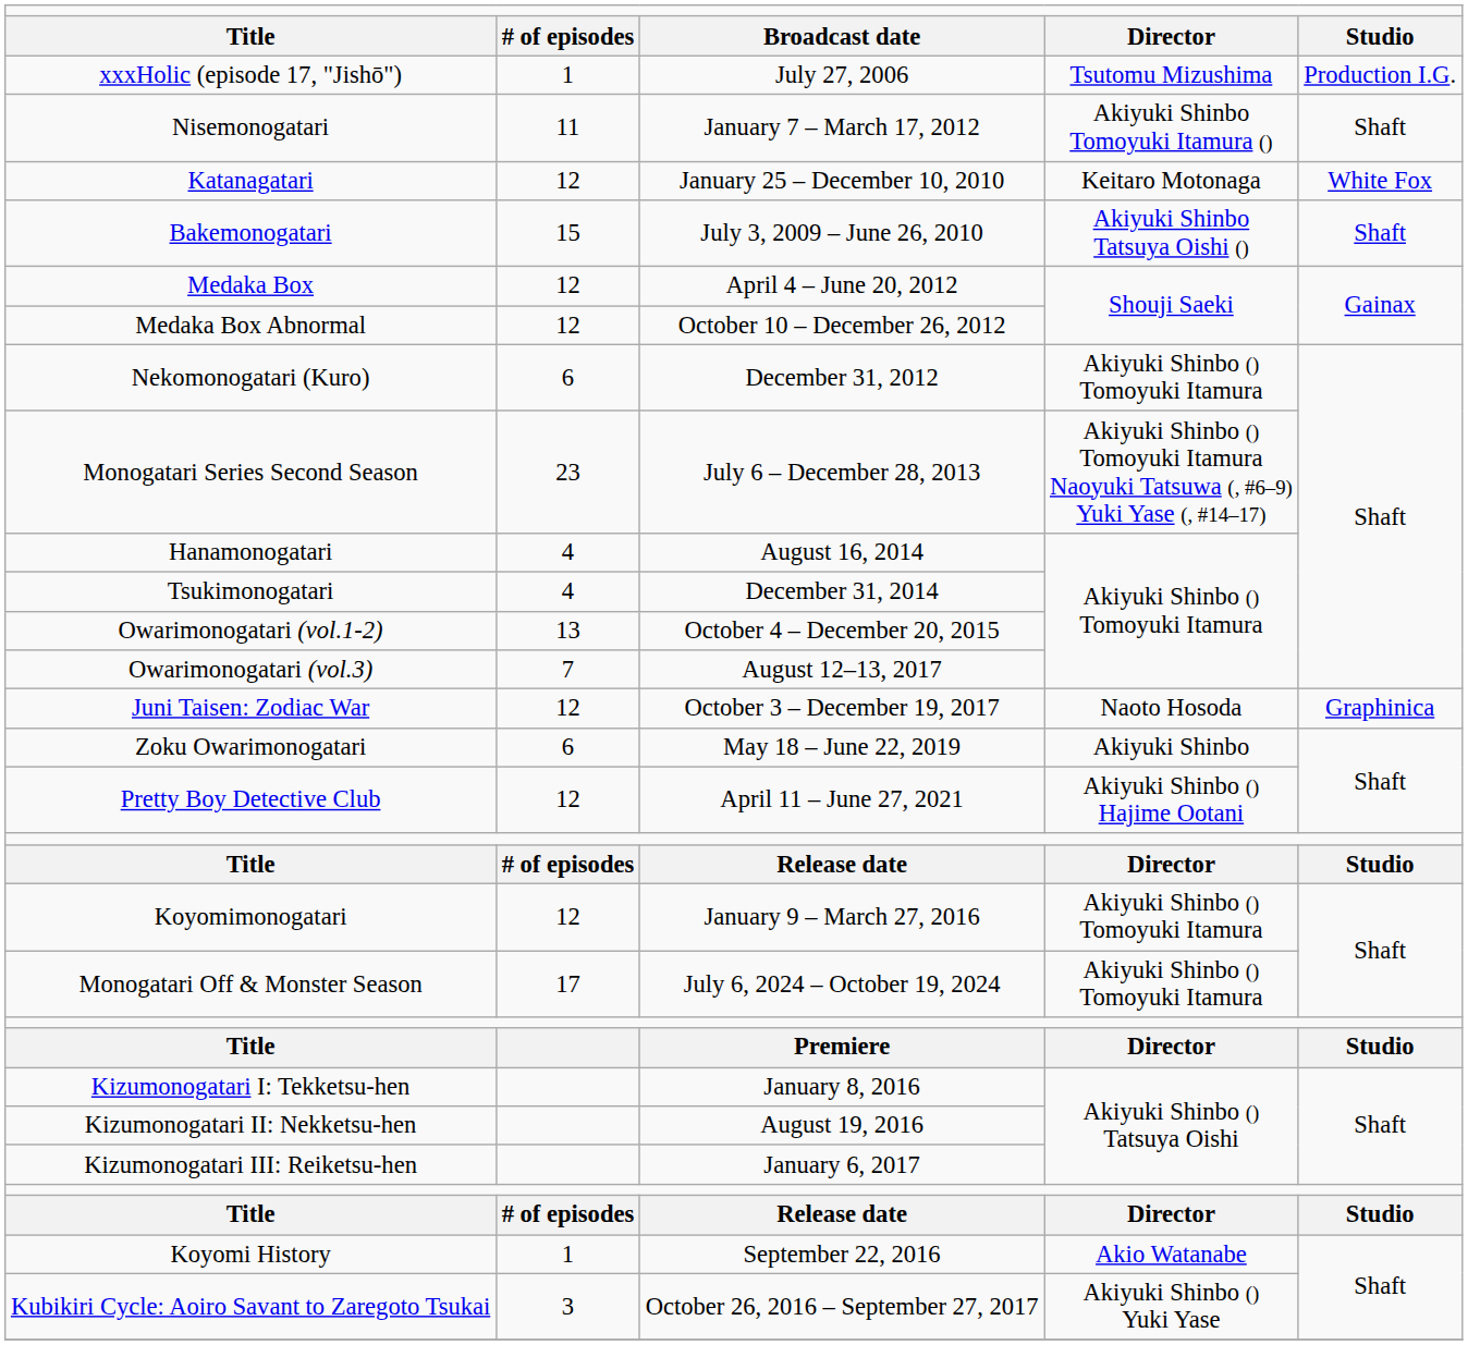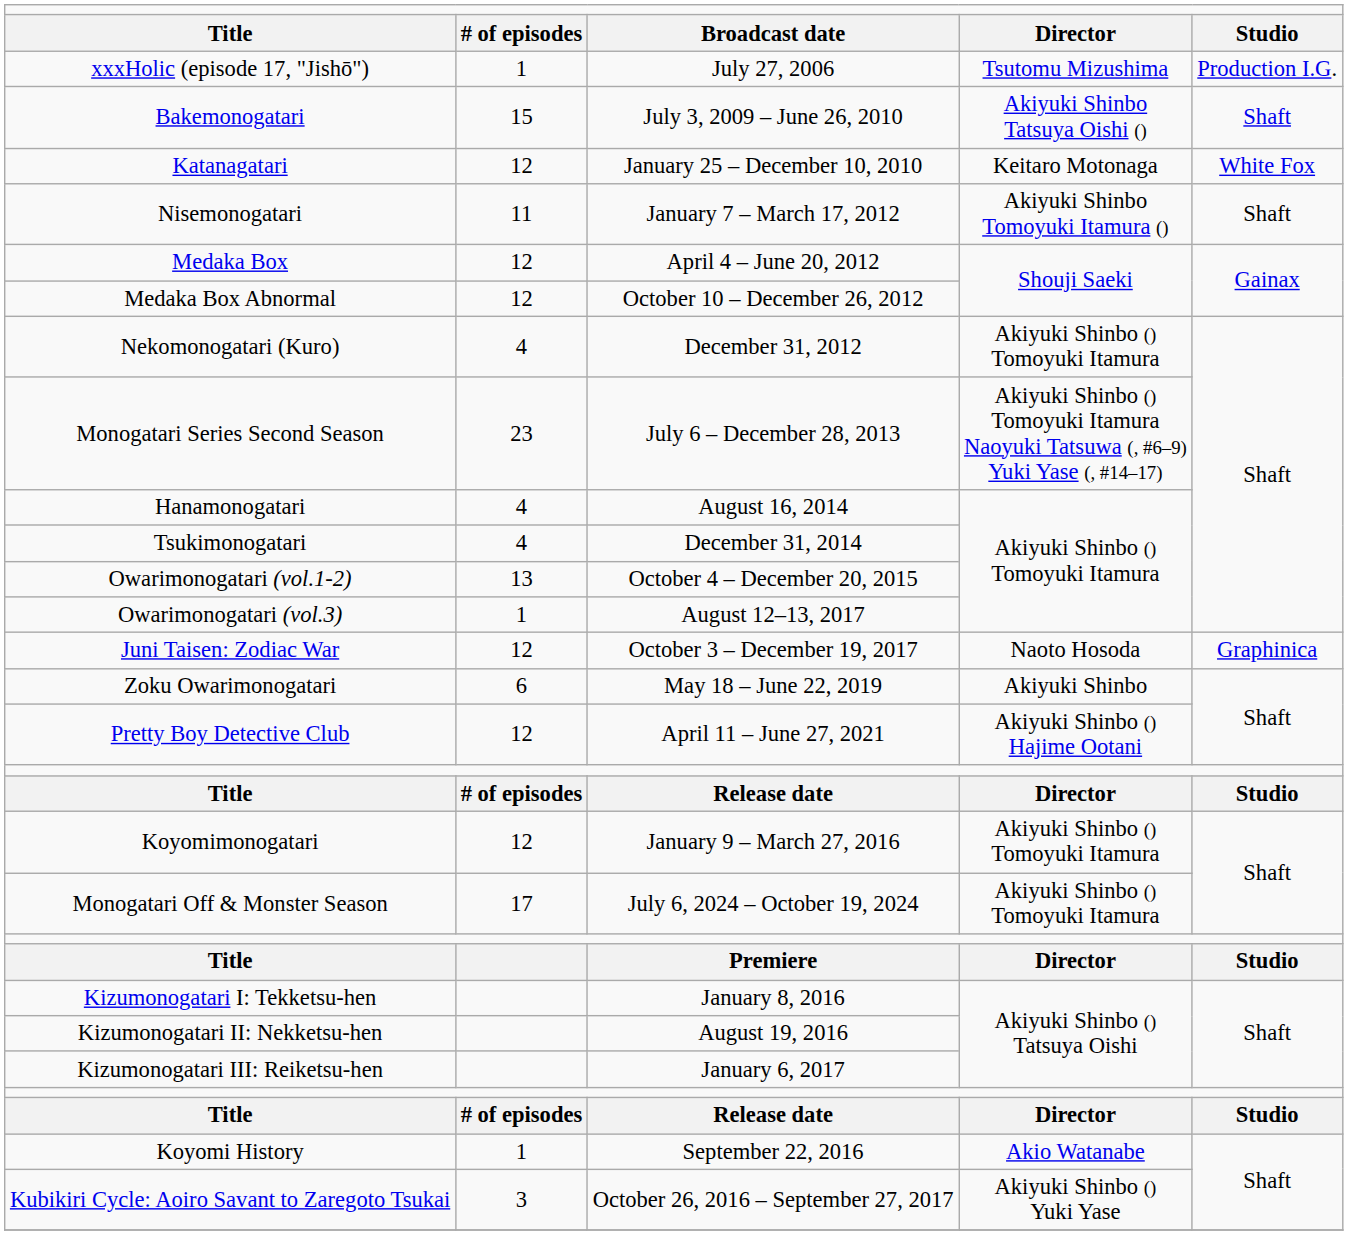 <table class="wikitable" style="text-align:center">
 <tr>
 <td style="text-align:left" colspan="5"></td>
 </tr>
 <tr>
 <th>Title</th>
 <th># of episodes</th>
 <th>Broadcast date</th>
 <th>Director</th>
 <th>Studio</th>
 </tr>
 <tr>
 <td><a href='#'>xxxHolic</a> (episode 17, "Jishō")</td>
 <td>1</td>
 <td>July 27, 2006</td>
 <td><a href='#'>Tsutomu Mizushima</a></td>
 <td><a href='#'>Production I.G</a>.</td>
 </tr>
 <tr>
-<td>Nisemonogatari</td>
-<td>11</td>
-<td>January 7 – March 17, 2012</td>
-<td>Akiyuki Shinbo<br><a href='#'>Tomoyuki Itamura</a> <small>()</small></td>
-<td>Shaft</td>
+<td><a href='#'>Bakemonogatari</a></td>
+<td>15</td>
+<td>July 3, 2009 – June 26, 2010</td>
+<td><a href='#'>Akiyuki Shinbo</a><br><a href='#'>Tatsuya Oishi</a> <small>()</small></td>
+<td><a href='#'>Shaft</a></td>
 </tr>
 <tr>
 <td><a href='#'>Katanagatari</a></td>
 <td>12</td>
 <td>January 25 – December 10, 2010</td>
 <td>Keitaro Motonaga</td>
 <td><a href='#'>White Fox</a></td>
 </tr>
 <tr>
-<td><a href='#'>Bakemonogatari</a></td>
-<td>15</td>
-<td>July 3, 2009 – June 26, 2010</td>
-<td><a href='#'>Akiyuki Shinbo</a><br><a href='#'>Tatsuya Oishi</a> <small>()</small></td>
-<td><a href='#'>Shaft</a></td>
+<td>Nisemonogatari</td>
+<td>11</td>
+<td>January 7 – March 17, 2012</td>
+<td>Akiyuki Shinbo<br><a href='#'>Tomoyuki Itamura</a> <small>()</small></td>
+<td>Shaft</td>
 </tr>
 <tr>
 <td><a href='#'>Medaka Box</a></td>
 <td>12</td>
 <td>April 4 – June 20, 2012</td>
 <td rowspan="2"><a href='#'>Shouji Saeki</a></td>
 <td rowspan="2"><a href='#'>Gainax</a></td>
 </tr>
 <tr>
 <td>Medaka Box Abnormal</td>
 <td>12</td>
 <td>October 10 – December 26, 2012</td>
 </tr>
 <tr>
 <td>Nekomonogatari (Kuro)</td>
-<td>6</td>
+<td>4</td>
 <td>December 31, 2012</td>
 <td>Akiyuki Shinbo <small>()</small><br>Tomoyuki Itamura</td>
 <td rowspan="6">Shaft</td>
 </tr>
 <tr>
 <td>Monogatari Series Second Season</td>
 <td>23</td>
 <td>July 6 – December 28, 2013</td>
 <td>Akiyuki Shinbo <small>()</small><br>Tomoyuki Itamura<br><a href='#'>Naoyuki Tatsuwa</a> <small>(, #6–9)</small><br><a href='#'>Yuki Yase</a> <small>(, #14–17)</small></td>
 </tr>
 <tr>
 <td>Hanamonogatari</td>
 <td>4</td>
 <td>August 16, 2014</td>
 <td rowspan="4">Akiyuki Shinbo <small>()</small><br>Tomoyuki Itamura</td>
 </tr>
 <tr>
 <td>Tsukimonogatari</td>
 <td>4</td>
 <td>December 31, 2014</td>
 </tr>
 <tr>
 <td>Owarimonogatari <em>(vol.1-2)</em></td>
 <td>13</td>
 <td>October 4 – December 20, 2015</td>
 </tr>
 <tr>
 <td>Owarimonogatari <em>(vol.3)</em></td>
-<td>7</td>
+<td>1</td>
 <td>August 12–13, 2017</td>
 </tr>
 <tr>
 <td><a href='#'>Juni Taisen: Zodiac War</a></td>
 <td>12</td>
 <td>October 3 – December 19, 2017</td>
 <td>Naoto Hosoda</td>
 <td><a href='#'>Graphinica</a></td>
 </tr>
 <tr>
 <td>Zoku Owarimonogatari</td>
 <td>6</td>
 <td>May 18 – June 22, 2019</td>
 <td>Akiyuki Shinbo</td>
 <td rowspan="2">Shaft</td>
 </tr>
 <tr>
 <td><a href='#'>Pretty Boy Detective Club</a></td>
 <td>12</td>
 <td>April 11 – June 27, 2021</td>
 <td>Akiyuki Shinbo <small>()</small><br><a href='#'>Hajime Ootani</a></td>
 </tr>
 <tr>
 <td style="text-align:left" colspan="5"></td>
 </tr>
 <tr>
 <th>Title</th>
 <th># of episodes</th>
 <th>Release date</th>
 <th>Director</th>
 <th>Studio<br></th>
 </tr>
 <tr>
 <td>Koyomimonogatari</td>
 <td>12</td>
 <td>January 9 – March 27, 2016</td>
 <td>Akiyuki Shinbo <small>()</small><br>Tomoyuki Itamura</td>
 <td rowspan="2">Shaft</td>
 </tr>
 <tr>
 <td>Monogatari Off & Monster Season</td>
 <td>17</td>
 <td>July 6, 2024 – October 19, 2024</td>
 <td>Akiyuki Shinbo <small>()</small><br>Tomoyuki Itamura</td>
 </tr>
 <tr>
 <td style="text-align:left" colspan="5"></td>
 </tr>
 <tr>
 <th>Title</th>
 <th></th>
 <th>Premiere</th>
 <th>Director</th>
 <th>Studio</th>
 </tr>
 <tr>
 <td><a href='#'>Kizumonogatari</a> I: Tekketsu-hen</td>
 <td></td>
 <td>January 8, 2016</td>
 <td rowspan="3">Akiyuki Shinbo <small> ()</small><br>Tatsuya Oishi</td>
 <td rowspan="3">Shaft</td>
 </tr>
 <tr>
 <td>Kizumonogatari II: Nekketsu-hen</td>
 <td></td>
 <td>August 19, 2016</td>
 </tr>
 <tr>
 <td>Kizumonogatari III: Reiketsu-hen</td>
 <td></td>
 <td>January 6, 2017</td>
 </tr>
 <tr>
 <td style="text-align:left" colspan="5"></td>
 </tr>
 <tr>
 <th>Title</th>
 <th># of episodes</th>
 <th>Release date</th>
 <th>Director</th>
 <th>Studio</th>
 </tr>
 <tr>
 <td>Koyomi History</td>
 <td>1</td>
 <td>September 22, 2016</td>
 <td><a href='#'>Akio Watanabe</a></td>
 <td rowspan="2">Shaft</td>
 </tr>
 <tr>
 <td><a href='#'>Kubikiri Cycle: Aoiro Savant to Zaregoto Tsukai</a></td>
 <td>3</td>
 <td>October 26, 2016 – September 27, 2017</td>
 <td>Akiyuki Shinbo <small>()</small><br>Yuki Yase</td>
 </tr>
 <tr>
 </tr>
 </table>
